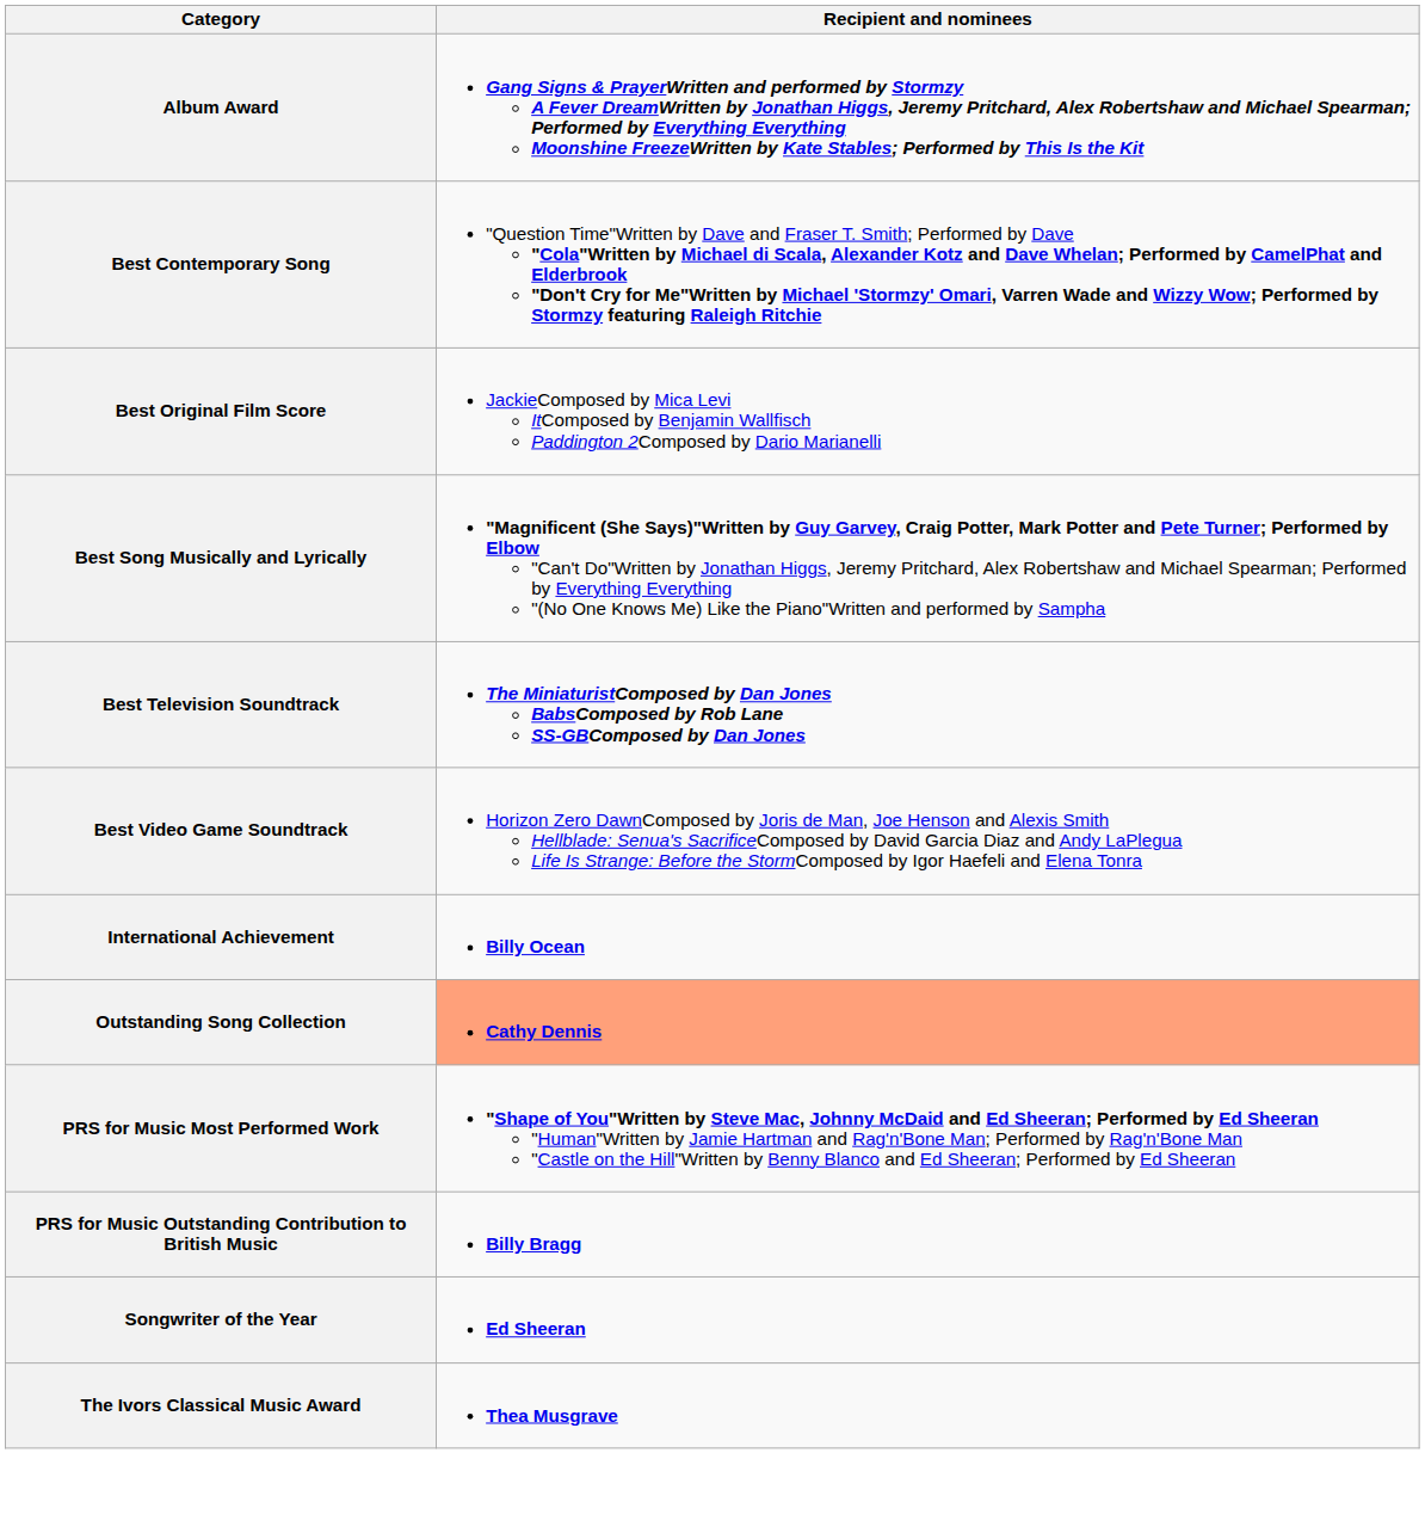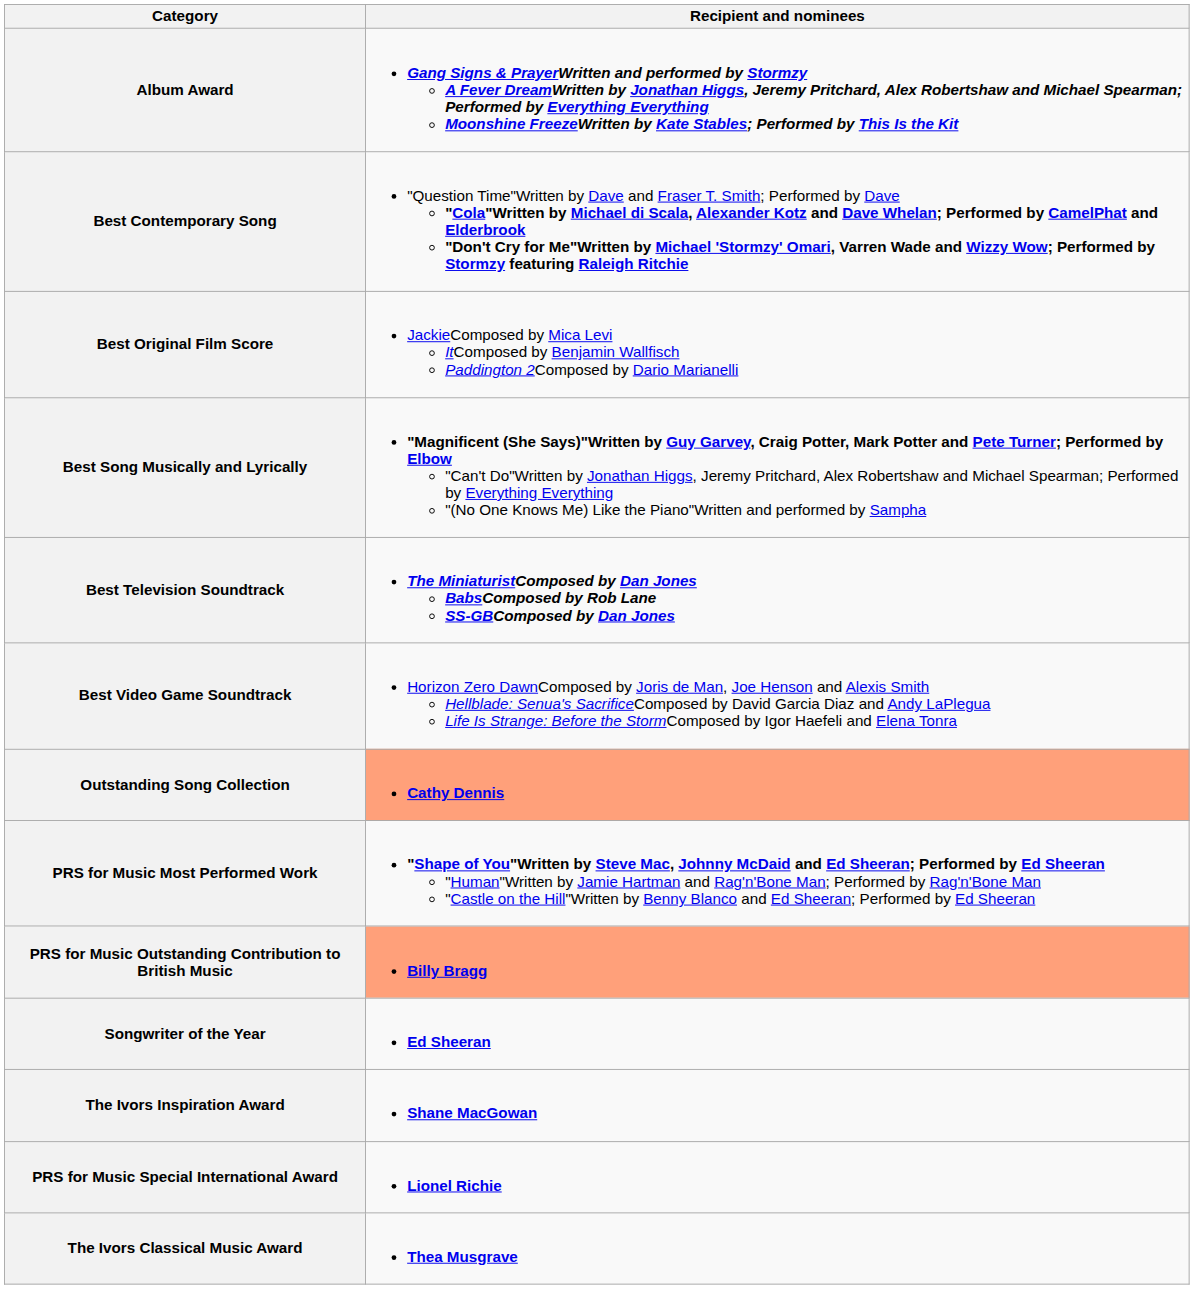 <table class="wikitable">
 <tr>
 <th width="25%">Category</th>
 <th width="57%">Recipient and nominees</th>
 </tr>
 <tr>
 <th scope="row">Album Award</th>
 <td><br><ul><li><strong><em><a href='#'>Gang Signs & Prayer</a><em>Written and performed by <a href='#'>Stormzy</a><strong><ul><li></em><a href='#'>A Fever Dream</a><em>Written by <a href='#'>Jonathan Higgs</a>, Jeremy Pritchard, Alex Robertshaw and Michael Spearman; Performed by <a href='#'>Everything Everything</a></li><li></em><a href='#'>Moonshine Freeze</a><em>Written by <a href='#'>Kate Stables</a>; Performed by <a href='#'>This Is the Kit</a></li></ul></li></ul></td>
 </tr>
 <tr>
 <th scope="row">Best Contemporary Song</th>
 <td><br><ul><li></strong>"Question Time"Written by <a href='#'>Dave</a> and <a href='#'>Fraser T. Smith</a>; Performed by <a href='#'>Dave</a><strong><ul><li>"<a href='#'>Cola</a>"Written by <a href='#'>Michael di Scala</a>, <a href='#'>Alexander Kotz</a> and <a href='#'>Dave Whelan</a>; Performed by <a href='#'>CamelPhat</a> and <a href='#'>Elderbrook</a></li><li>"Don't Cry for Me"Written by <a href='#'>Michael 'Stormzy' Omari</a>, Varren Wade and <a href='#'>Wizzy Wow</a>; Performed by <a href='#'>Stormzy</a> featuring <a href='#'>Raleigh Ritchie</a></li></ul></li></ul></td>
 </tr>
 <tr>
 <th scope="row">Best Original Film Score</th>
 <td><br><ul><li></em></strong><a href='#'>Jackie</a></em>Composed by <a href='#'>Mica Levi</a></strong><ul><li><em><a href='#'>It</a></em>Composed by <a href='#'>Benjamin Wallfisch</a></li><li><em><a href='#'>Paddington 2</a></em>Composed by <a href='#'>Dario Marianelli</a></li></ul></li></ul></td>
 </tr>
 <tr>
 <th scope="row">Best Song Musically and Lyrically</th>
 <td><br><ul><li><strong>"Magnificent (She Says)"Written by <a href='#'>Guy Garvey</a>, Craig Potter, Mark Potter and <a href='#'>Pete Turner</a>; Performed by <a href='#'>Elbow</a></strong><ul><li>"Can't Do"Written by <a href='#'>Jonathan Higgs</a>, Jeremy Pritchard, Alex Robertshaw and Michael Spearman; Performed by <a href='#'>Everything Everything</a></li><li>"(No One Knows Me) Like the Piano"Written and performed by <a href='#'>Sampha</a></li></ul></li></ul></td>
 </tr>
 <tr>
 <th scope="row">Best Television Soundtrack</th>
 <td><br><ul><li><strong><em><a href='#'>The Miniaturist</a><em>Composed by <a href='#'>Dan Jones</a><strong><ul><li></em><a href='#'>Babs</a><em>Composed by Rob Lane</li><li></em><a href='#'>SS-GB</a><em>Composed by <a href='#'>Dan Jones</a></li></ul></li></ul></td>
 </tr>
 <tr>
 <th scope="row">Best Video Game Soundtrack</th>
 <td><br><ul><li></em></strong><a href='#'>Horizon Zero Dawn</a></em>Composed by <a href='#'>Joris de Man</a>, <a href='#'>Joe Henson</a> and <a href='#'>Alexis Smith</a></strong><ul><li><em><a href='#'>Hellblade: Senua's Sacrifice</a></em>Composed by David Garcia Diaz and <a href='#'>Andy LaPlegua</a></li><li><em><a href='#'>Life Is Strange: Before the Storm</a></em>Composed by Igor Haefeli and <a href='#'>Elena Tonra</a></li></ul></li></ul></td>
 </tr>
 <tr>
-<th scope="row">International Achievement</th>
-<td><br><ul><li><strong><a href='#'>Billy Ocean</a></strong></li></ul></td>
-</tr>
-<tr>
 <th scope="row">Outstanding Song Collection</th>
 <td style="background: lightsalmon;"><br><ul><li><strong><a href='#'>Cathy Dennis</a></strong></li></ul></td>
 </tr>
 <tr>
 <th scope="row">PRS for Music Most Performed Work</th>
 <td><br><ul><li><strong>"<a href='#'>Shape of You</a>"Written by <a href='#'>Steve Mac</a>, <a href='#'>Johnny McDaid</a> and <a href='#'>Ed Sheeran</a>; Performed by <a href='#'>Ed Sheeran</a></strong><ul><li>"<a href='#'>Human</a>"Written by <a href='#'>Jamie Hartman</a> and <a href='#'>Rag'n'Bone Man</a>; Performed by <a href='#'>Rag'n'Bone Man</a></li><li>"<a href='#'>Castle on the Hill</a>"Written by <a href='#'>Benny Blanco</a> and <a href='#'>Ed Sheeran</a>; Performed by <a href='#'>Ed Sheeran</a></li></ul></li></ul></td>
 </tr>
 <tr>
 <th scope="row">PRS for Music Outstanding Contribution to British Music</th>
-<td><br><ul><li><strong><a href='#'>Billy Bragg</a></strong></li></ul></td>
+<td style="background: lightsalmon;"><br><ul><li><strong><a href='#'>Billy Bragg</a></strong></li></ul></td>
 </tr>
 <tr>
 <th scope="row">Songwriter of the Year</th>
 <td><br><ul><li><strong><a href='#'>Ed Sheeran</a></strong></li></ul></td>
 </tr>
 <tr>
+<th scope="row">The Ivors Inspiration Award</th>
+<td><br><ul><li><strong><a href='#'>Shane MacGowan</a></strong></li></ul></td>
+</tr>
+<tr>
+<th scope="row">PRS for Music Special International Award</th>
+<td><br><ul><li><strong><a href='#'>Lionel Richie</a></strong></li></ul></td>
+</tr>
+<tr>
 <th scope="row">The Ivors Classical Music Award</th>
 <td><br><ul><li><strong><a href='#'>Thea Musgrave</a></strong></li></ul></td>
 </tr>
 </table>
